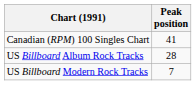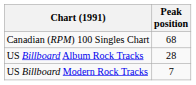 <table class="wikitable sortable">
 <tr>
 <th>Chart (1991)</th>
 <th>Peak<br>position</th>
 </tr>
 <tr>
 <td>Canadian (<em>RPM</em>) 100 Singles Chart</td>
-<td style="text-align:center;">41</td>
+<td style="text-align:center;">68</td>
 </tr>
 <tr>
 <td>US <em><a href='#'>Billboard</a></em> <a href='#'>Album Rock Tracks</a></td>
 <td style="text-align:center;">28</td>
 </tr>
 <tr>
 <td>US <em>Billboard</em> <a href='#'>Modern Rock Tracks</a></td>
 <td style="text-align:center;">7</td>
 </tr>
 </table>
